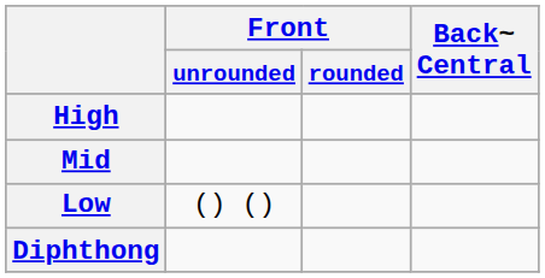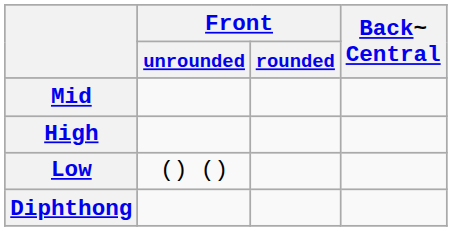 <table class="wikitable">
 <tr>
 <th rowspan="2"></th>
 <th colspan="2"><a href='#'>Front</a></th>
 <th rowspan="2"><a href='#'>Back</a>~<br><a href='#'>Central</a></th>
 </tr>
 <tr>
 <th><a href='#'><small>unrounded</small></a></th>
 <th><a href='#'><small>rounded</small></a></th>
 </tr>
 <tr style="text-align:center;">
-<th><a href='#'>High</a></th>
+<th><a href='#'>Mid</a></th>
 <td> </td>
 <td> </td>
 <td> </td>
 </tr>
 <tr style="text-align:center;">
-<th><a href='#'>Mid</a></th>
+<th><a href='#'>High</a></th>
 <td> </td>
 <td> </td>
 <td> </td>
 </tr>
 <tr style="text-align:center;">
 <th><a href='#'>Low</a></th>
 <td>() ()</td>
 <td></td>
 <td> </td>
 </tr>
 <tr style="text-align:center;">
 <th><a href='#'>Diphthong</a></th>
 <td> </td>
 <td> </td>
 <td> </td>
 </tr>
 </table>
